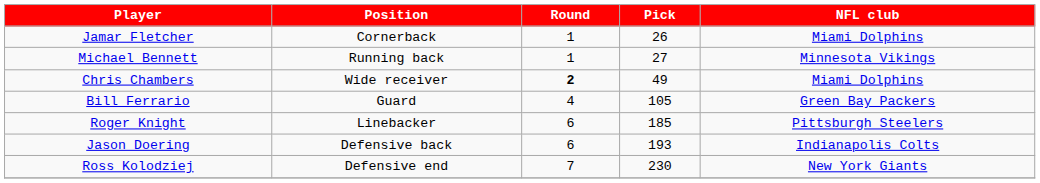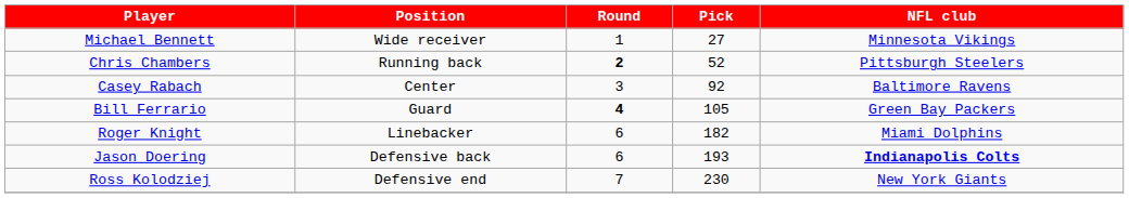 <table class="wikitable" width="80%">
 <tr align="center" style="background:red;color:#FFFFFF;">
 <td><strong>Player</strong></td>
 <td><strong>Position</strong></td>
 <td><strong>Round</strong></td>
 <td><strong>Pick</strong></td>
 <td><strong>NFL club</strong></td>
 </tr>
 <tr align="center" bgcolor="">
-<td><a href='#'>Jamar Fletcher</a></td>
-<td>Cornerback</td>
-<td>1</td>
-<td>26</td>
-<td><a href='#'>Miami Dolphins</a></td>
-</tr>
-<tr align="center" bgcolor="">
 <td><a href='#'>Michael Bennett</a></td>
-<td>Running back</td>
+<td>Wide receiver</td>
 <td>1</td>
 <td>27</td>
 <td><a href='#'>Minnesota Vikings</a></td>
 </tr>
 <tr align="center" bgcolor="">
 <td><a href='#'>Chris Chambers</a></td>
-<td>Wide receiver</td>
+<td>Running back</td>
 <td><strong>2</strong></td>
-<td>49</td>
-<td><a href='#'>Miami Dolphins</a></td>
+<td>52</td>
+<td><a href='#'>Pittsburgh Steelers</a></td>
+</tr>
+<tr align="center" bgcolor="">
+<td><a href='#'>Casey Rabach</a></td>
+<td>Center</td>
+<td>3</td>
+<td>92</td>
+<td><a href='#'>Baltimore Ravens</a></td>
 </tr>
 <tr align="center" bgcolor="">
 <td><a href='#'>Bill Ferrario</a></td>
 <td>Guard</td>
-<td>4</td>
+<td><strong>4</strong></td>
 <td>105</td>
 <td><a href='#'>Green Bay Packers</a></td>
 </tr>
 <tr align="center" bgcolor="">
 <td><a href='#'>Roger Knight</a></td>
 <td>Linebacker</td>
 <td>6</td>
-<td>185</td>
-<td><a href='#'>Pittsburgh Steelers</a></td>
+<td>182</td>
+<td><a href='#'>Miami Dolphins</a></td>
 </tr>
 <tr align="center" bgcolor="">
 <td><a href='#'>Jason Doering</a></td>
 <td>Defensive back</td>
 <td>6</td>
 <td>193</td>
-<td><a href='#'>Indianapolis Colts</a></td>
+<td><strong><a href='#'>Indianapolis Colts</a></strong></td>
 </tr>
 <tr align="center" bgcolor="">
 <td><a href='#'>Ross Kolodziej</a></td>
 <td>Defensive end</td>
 <td>7</td>
 <td>230</td>
 <td><a href='#'>New York Giants</a></td>
 </tr>
 <tr align="center" bgcolor="">
 </tr>
 </table>
